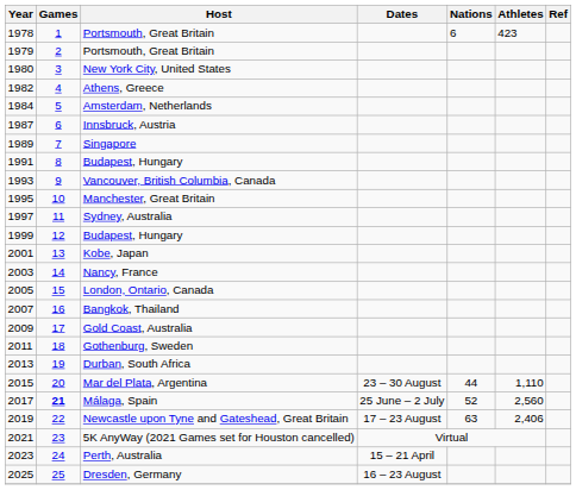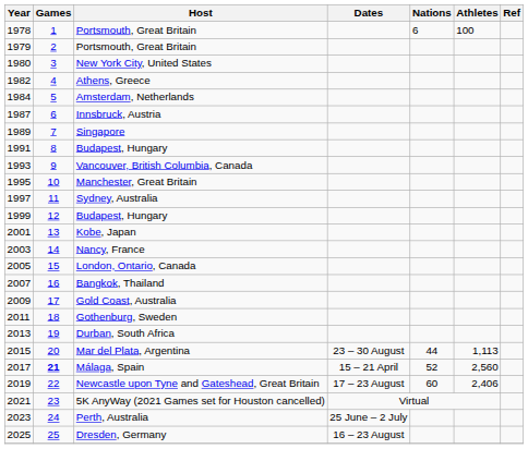 <table class="wikitable">
 <tr>
 <th>Year</th>
 <th>Games</th>
 <th>Host</th>
 <th>Dates</th>
 <th>Nations</th>
 <th>Athletes</th>
 <th>Ref</th>
 </tr>
 <tr>
 <td>1978</td>
 <td align=center><a href='#'>1</a></td>
 <td> <a href='#'>Portsmouth</a>, Great Britain</td>
 <td></td>
 <td>6</td>
-<td>423</td>
+<td>100</td>
 <td></td>
 </tr>
 <tr>
 <td>1979</td>
 <td align=center><a href='#'>2</a></td>
 <td> Portsmouth, Great Britain</td>
 <td></td>
 <td></td>
 <td></td>
 <td></td>
 </tr>
 <tr>
 <td>1980</td>
 <td align=center><a href='#'>3</a></td>
 <td> <a href='#'>New York City</a>, United States</td>
 <td></td>
 <td></td>
 <td></td>
 <td></td>
 </tr>
 <tr>
 <td>1982</td>
 <td align=center><a href='#'>4</a></td>
 <td> <a href='#'>Athens</a>, Greece</td>
 <td></td>
 <td></td>
 <td></td>
 <td></td>
 </tr>
 <tr>
 <td>1984</td>
 <td align=center><a href='#'>5</a></td>
 <td> <a href='#'>Amsterdam</a>, Netherlands</td>
 <td></td>
 <td></td>
 <td></td>
 <td></td>
 </tr>
 <tr>
 <td>1987</td>
 <td align=center><a href='#'>6</a></td>
 <td> <a href='#'>Innsbruck</a>, Austria</td>
 <td></td>
 <td></td>
 <td></td>
 <td></td>
 </tr>
 <tr>
 <td>1989</td>
 <td align=center><a href='#'>7</a></td>
 <td> <a href='#'>Singapore</a></td>
 <td></td>
 <td></td>
 <td></td>
 <td></td>
 </tr>
 <tr>
 <td>1991</td>
 <td align=center><a href='#'>8</a></td>
 <td> <a href='#'>Budapest</a>, Hungary</td>
 <td></td>
 <td></td>
 <td></td>
 <td></td>
 </tr>
 <tr>
 <td>1993</td>
 <td align=center><a href='#'>9</a></td>
 <td> <a href='#'>Vancouver, British Columbia</a>, Canada</td>
 <td></td>
 <td></td>
 <td></td>
 <td></td>
 </tr>
 <tr>
 <td>1995</td>
 <td align=center><a href='#'>10</a></td>
 <td> <a href='#'>Manchester</a>, Great Britain</td>
 <td></td>
 <td></td>
 <td></td>
 <td></td>
 </tr>
 <tr>
 <td>1997</td>
 <td align=center><a href='#'>11</a></td>
 <td> <a href='#'>Sydney</a>, Australia</td>
 <td></td>
 <td></td>
 <td></td>
 <td></td>
 </tr>
 <tr>
 <td>1999</td>
 <td align=center><a href='#'>12</a></td>
 <td> <a href='#'>Budapest</a>, Hungary</td>
 <td></td>
 <td></td>
 <td></td>
 <td></td>
 </tr>
 <tr>
 <td>2001</td>
 <td align=center><a href='#'>13</a></td>
 <td> <a href='#'>Kobe</a>, Japan</td>
 <td></td>
 <td></td>
 <td></td>
 <td></td>
 </tr>
 <tr>
 <td>2003</td>
 <td align=center><a href='#'>14</a></td>
 <td> <a href='#'>Nancy</a>, France</td>
 <td></td>
 <td></td>
 <td></td>
 <td></td>
 </tr>
 <tr>
 <td>2005</td>
 <td align=center><a href='#'>15</a></td>
 <td> <a href='#'>London, Ontario</a>, Canada</td>
 <td></td>
 <td></td>
 <td></td>
 <td></td>
 </tr>
 <tr>
 <td>2007</td>
 <td align=center><a href='#'>16</a></td>
 <td> <a href='#'>Bangkok</a>, Thailand</td>
 <td></td>
 <td></td>
 <td></td>
 <td></td>
 </tr>
 <tr>
 <td>2009</td>
 <td align=center><a href='#'>17</a></td>
 <td> <a href='#'>Gold Coast</a>, Australia</td>
 <td></td>
 <td></td>
 <td></td>
 <td></td>
 </tr>
 <tr>
 <td>2011</td>
 <td align=center><a href='#'>18</a></td>
 <td> <a href='#'>Gothenburg</a>, Sweden</td>
 <td></td>
 <td></td>
 <td></td>
 <td></td>
 </tr>
 <tr>
 <td>2013</td>
 <td align=center><a href='#'>19</a></td>
 <td> <a href='#'>Durban</a>, South Africa</td>
 <td></td>
 <td></td>
 <td></td>
 <td></td>
 </tr>
 <tr>
 <td>2015</td>
 <td align=center><a href='#'>20</a></td>
 <td> <a href='#'>Mar del Plata</a>, Argentina</td>
 <td align=center>23 – 30 August</td>
 <td align=center>44</td>
-<td align=right>1,110</td>
+<td align=right>1,113</td>
 <td></td>
 </tr>
 <tr>
 <td>2017</td>
 <td align=center><strong><a href='#'>21</a></strong></td>
 <td> <a href='#'>Málaga</a>, Spain</td>
-<td align=center>25 June – 2 July</td>
+<td align=center>15 – 21 April</td>
 <td align=center>52</td>
 <td align=right>2,560</td>
 <td></td>
 </tr>
 <tr>
 <td>2019</td>
 <td align=center><a href='#'>22</a></td>
 <td> <a href='#'>Newcastle upon Tyne</a> and <a href='#'>Gateshead</a>, Great Britain</td>
 <td align=center>17 – 23 August</td>
-<td align=center>63</td>
+<td align=center>60</td>
 <td align=right>2,406</td>
 <td></td>
 </tr>
 <tr>
 <td>2021</td>
 <td align=center><a href='#'>23</a></td>
 <td> 5K AnyWay (2021 Games set for Houston cancelled)</td>
 <td colspan=3 align=center>Virtual</td>
 <td></td>
 </tr>
 <tr>
 <td>2023</td>
 <td align=center><a href='#'>24</a></td>
 <td> <a href='#'>Perth</a>, Australia</td>
-<td align=center>15 – 21 April</td>
+<td align=center>25 June – 2 July</td>
 <td align=center></td>
 <td align=right></td>
 <td></td>
 </tr>
 <tr>
 <td>2025</td>
 <td align=center><a href='#'>25</a></td>
 <td> <a href='#'>Dresden</a>, Germany</td>
 <td align=center>16 – 23 August</td>
 <td align=center></td>
 <td align=right></td>
 <td></td>
 </tr>
 <tr>
 </tr>
 </table>
